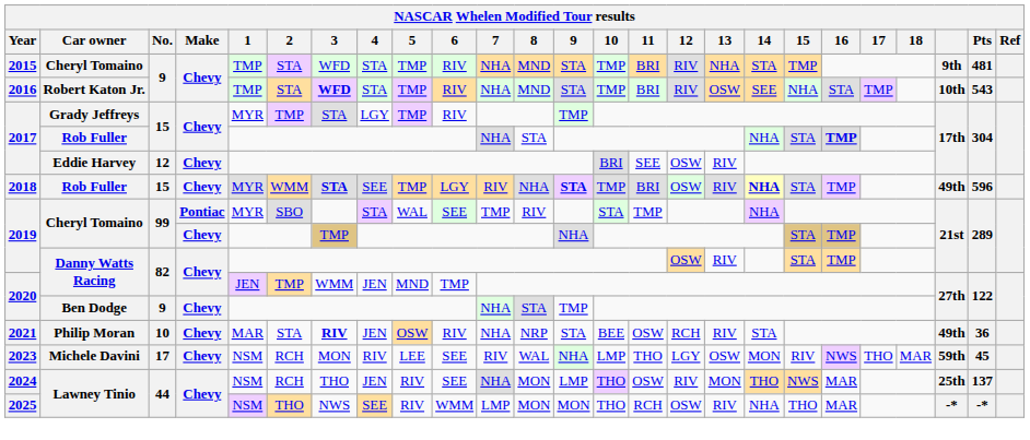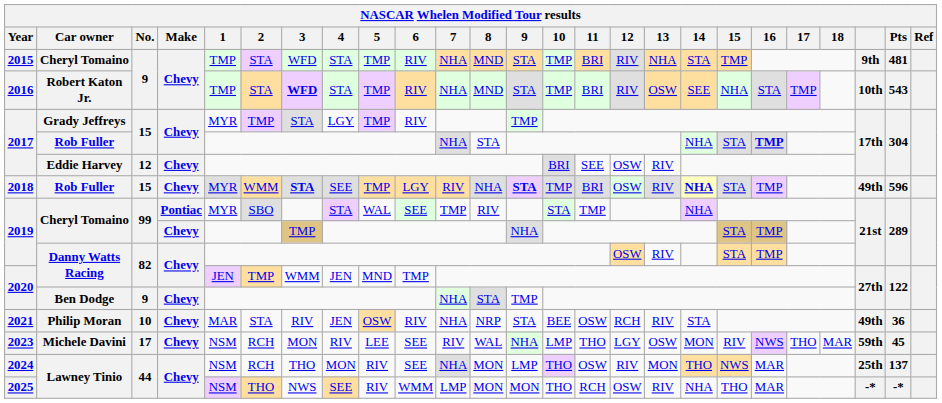 <table class="wikitable" style="text-align:center; font-size:75%">
 <tr>
 <th colspan=38><a href='#'>NASCAR</a> <a href='#'>Whelen Modified Tour</a> results</th>
 </tr>
 <tr>
 <th>Year</th>
 <th>Car owner</th>
 <th>No.</th>
 <th>Make</th>
 <th>1</th>
 <th>2</th>
 <th>3</th>
 <th>4</th>
 <th>5</th>
 <th>6</th>
 <th>7</th>
 <th>8</th>
 <th>9</th>
 <th>10</th>
 <th>11</th>
 <th>12</th>
 <th>13</th>
 <th>14</th>
 <th>15</th>
 <th>16</th>
 <th>17</th>
 <th>18</th>
 <th></th>
 <th>Pts</th>
 <th>Ref</th>
 </tr>
 <tr>
 <th><a href='#'>2015</a></th>
 <th>Cheryl Tomaino</th>
 <th rowspan=2>9</th>
 <th rowspan=2><a href='#'>Chevy</a></th>
 <td style="background:#DFFFDF;"><a href='#'>TMP</a><br></td>
 <td style="background:#EFCFFF;"><a href='#'>STA</a><br></td>
 <td style="background:#DFFFDF;"><a href='#'>WFD</a><br></td>
 <td style="background:#DFFFDF;"><a href='#'>STA</a><br></td>
 <td style="background:#DFFFDF;"><a href='#'>TMP</a><br></td>
 <td style="background:#DFFFDF;"><a href='#'>RIV</a><br></td>
 <td style="background:#FFDF9F;"><a href='#'>NHA</a><br></td>
 <td style="background:#FFDF9F;"><a href='#'>MND</a><br></td>
 <td style="background:#FFDF9F;"><a href='#'>STA</a><br></td>
 <td style="background:#DFFFDF;"><a href='#'>TMP</a><br></td>
 <td style="background:#FFDF9F;"><a href='#'>BRI</a><br></td>
 <td style="background:#DFDFDF;"><a href='#'>RIV</a><br></td>
 <td style="background:#FFDF9F;"><a href='#'>NHA</a><br></td>
 <td style="background:#FFDF9F;"><a href='#'>STA</a><br></td>
 <td style="background:#FFDF9F;"><a href='#'>TMP</a><br></td>
 <td colspan=3></td>
 <th>9th</th>
 <th>481</th>
 <th></th>
 </tr>
 <tr>
 <th><a href='#'>2016</a></th>
 <th>Robert Katon Jr.</th>
 <td style="background:#DFFFDF;"><a href='#'>TMP</a><br></td>
 <td style="background:#FFDF9F;"><a href='#'>STA</a><br></td>
 <td style="background:#EFCFFF;"><strong><a href='#'>WFD</a></strong><br></td>
 <td style="background:#DFFFDF;"><a href='#'>STA</a><br></td>
 <td style="background:#EFCFFF;"><a href='#'>TMP</a><br></td>
 <td style="background:#FFDF9F;"><a href='#'>RIV</a><br></td>
 <td style="background:#DFFFDF;"><a href='#'>NHA</a><br></td>
 <td style="background:#DFFFDF;"><a href='#'>MND</a><br></td>
 <td style="background:#DFDFDF;"><a href='#'>STA</a><br></td>
 <td style="background:#DFFFDF;"><a href='#'>TMP</a><br></td>
 <td style="background:#DFFFDF;"><a href='#'>BRI</a><br></td>
 <td style="background:#DFDFDF;"><a href='#'>RIV</a><br></td>
 <td style="background:#FFDF9F;"><a href='#'>OSW</a><br></td>
 <td style="background:#FFDF9F;"><a href='#'>SEE</a><br></td>
 <td style="background:#DFFFDF;"><a href='#'>NHA</a><br></td>
 <td style="background:#DFDFDF;"><a href='#'>STA</a><br></td>
 <td style="background:#EFCFFF;"><a href='#'>TMP</a><br></td>
 <td></td>
 <th>10th</th>
 <th>543</th>
 <th></th>
 </tr>
 <tr>
 <th rowspan=3><a href='#'>2017</a></th>
 <th>Grady Jeffreys</th>
 <th rowspan=2>15</th>
 <th rowspan=2><a href='#'>Chevy</a></th>
 <td><a href='#'>MYR</a></td>
 <td style="background:#EFCFFF;"><a href='#'>TMP</a><br></td>
 <td style="background:#DFDFDF;"><a href='#'>STA</a><br></td>
 <td><a href='#'>LGY</a></td>
 <td style="background:#EFCFFF;"><a href='#'>TMP</a><br></td>
 <td><a href='#'>RIV</a></td>
 <td colspan=2></td>
 <td style="background:#DFFFDF;"><a href='#'>TMP</a><br></td>
 <td colspan=9></td>
 <th rowspan=3>17th</th>
 <th rowspan=3>304</th>
 <th rowspan=3></th>
 </tr>
 <tr>
 <th><a href='#'>Rob Fuller</a></th>
 <td colspan=6></td>
 <td style="background:#DFDFDF;"><a href='#'>NHA</a><br></td>
 <td><a href='#'>STA</a></td>
 <td colspan=5></td>
 <td style="background:#DFFFDF;"><a href='#'>NHA</a><br></td>
 <td style="background:#DFDFDF;"><a href='#'>STA</a><br></td>
 <td style="background:#DFDFDF;"><strong><a href='#'>TMP</a></strong><br></td>
 <td colspan=2></td>
 </tr>
 <tr>
 <th>Eddie Harvey</th>
 <th>12</th>
 <th><a href='#'>Chevy</a></th>
 <td colspan=9></td>
 <td style="background:#DFDFDF;"><a href='#'>BRI</a><br></td>
 <td><a href='#'>SEE</a></td>
 <td><a href='#'>OSW</a></td>
 <td><a href='#'>RIV</a></td>
 <td colspan=5></td>
 </tr>
 <tr>
 <th><a href='#'>2018</a></th>
 <th><a href='#'>Rob Fuller</a></th>
 <th>15</th>
 <th><a href='#'>Chevy</a></th>
 <td style="background:#DFDFDF;"><a href='#'>MYR</a><br></td>
 <td style="background:#FFDF9F;"><a href='#'>WMM</a><br></td>
 <td style="background:#DFDFDF;"><strong><a href='#'>STA</a></strong><br></td>
 <td style="background:#DFDFDF;"><a href='#'>SEE</a><br></td>
 <td style="background:#FFDF9F;"><a href='#'>TMP</a><br></td>
 <td style="background:#FFDF9F;"><a href='#'>LGY</a><br></td>
 <td style="background:#FFDF9F;"><a href='#'>RIV</a><br></td>
 <td style="background:#DFDFDF;"><a href='#'>NHA</a><br></td>
 <td style="background:#EFCFFF;"><strong><a href='#'>STA</a></strong><br></td>
 <td style="background:#DFDFDF;"><a href='#'>TMP</a><br></td>
 <td style="background:#DFDFDF;"><a href='#'>BRI</a><br></td>
 <td style="background:#DFFFDF;"><a href='#'>OSW</a><br></td>
 <td style="background:#DFDFDF;"><a href='#'>RIV</a><br></td>
 <td style="background:#FFFFBF;"><strong><a href='#'>NHA</a></strong><br></td>
 <td style="background:#DFDFDF;"><a href='#'>STA</a><br></td>
 <td style="background:#EFCFFF;"><a href='#'>TMP</a><br></td>
 <td colspan=2></td>
 <th>49th</th>
 <th>596</th>
 <th></th>
 </tr>
 <tr>
 <th rowspan=3><a href='#'>2019</a></th>
 <th rowspan=2>Cheryl Tomaino</th>
 <th rowspan=2>99</th>
 <th><a href='#'>Pontiac</a></th>
 <td><a href='#'>MYR</a></td>
 <td style="background:#DFDFDF;"><a href='#'>SBO</a><br></td>
 <td></td>
 <td style="background:#EFCFFF;"><a href='#'>STA</a><br></td>
 <td><a href='#'>WAL</a></td>
 <td style="background:#DFFFDF;"><a href='#'>SEE</a><br></td>
 <td><a href='#'>TMP</a></td>
 <td><a href='#'>RIV</a></td>
 <td></td>
 <td style="background:#DFFFDF;"><a href='#'>STA</a><br></td>
 <td><a href='#'>TMP</a></td>
 <td colspan=2></td>
 <td style="background:#EFCFFF;"><a href='#'>NHA</a><br></td>
 <td colspan=4></td>
 <th rowspan=3>21st</th>
 <th rowspan=3>289</th>
 <th rowspan=3></th>
 </tr>
 <tr>
 <th><a href='#'>Chevy</a></th>
 <td colspan=2></td>
 <td style="background:#DFC484;"><a href='#'>TMP</a><br></td>
 <td colspan=5></td>
 <td style="background:#DFDFDF;"><a href='#'>NHA</a><br></td>
 <td colspan=5></td>
 <td style="background:#DFC484;"><a href='#'>STA</a><br></td>
 <td style="background:#DFC484;"><a href='#'>TMP</a><br></td>
 <td colspan=2></td>
 </tr>
 <tr>
 <th rowspan=2><a href='#'>Danny Watts Racing</a></th>
 <th rowspan=2>82</th>
 <th rowspan=2><a href='#'>Chevy</a></th>
 <td colspan=11></td>
 <td style="background:#FFDF9F;"><a href='#'>OSW</a><br></td>
 <td><a href='#'>RIV</a></td>
 <td></td>
 <td style="background:#FFDF9F;"><a href='#'>STA</a><br></td>
 <td style="background:#FFDF9F;"><a href='#'>TMP</a><br></td>
 <td colspan=2></td>
 </tr>
 <tr>
 <th rowspan=2><a href='#'>2020</a></th>
 <td style="background:#EFCFFF;"><a href='#'>JEN</a><br></td>
 <td style="background:#FFDF9F;"><a href='#'>TMP</a><br></td>
 <td><a href='#'>WMM</a></td>
 <td><a href='#'>JEN</a></td>
 <td><a href='#'>MND</a></td>
 <td><a href='#'>TMP</a></td>
 <td colspan=12></td>
 <th rowspan=2>27th</th>
 <th rowspan=2>122</th>
 <th rowspan=2></th>
 </tr>
 <tr>
 <th>Ben Dodge</th>
 <th>9</th>
 <th><a href='#'>Chevy</a></th>
 <td colspan=6></td>
 <td style="background:#DFFFDF;"><a href='#'>NHA</a><br></td>
 <td style="background:#DFDFDF;"><a href='#'>STA</a><br></td>
 <td><a href='#'>TMP</a></td>
 <td colspan=9></td>
 </tr>
 <tr>
 <th><a href='#'>2021</a></th>
 <th>Philip Moran</th>
 <th>10</th>
 <th><a href='#'>Chevy</a></th>
 <td><a href='#'>MAR</a></td>
 <td><a href='#'>STA</a></td>
-<td><strong><a href='#'>RIV</a></strong></td>
+<td><a href='#'>RIV</a></td>
 <td><a href='#'>JEN</a></td>
 <td style="background:#FFDF9F;"><a href='#'>OSW</a><br></td>
 <td><a href='#'>RIV</a></td>
 <td><a href='#'>NHA</a></td>
 <td><a href='#'>NRP</a></td>
 <td><a href='#'>STA</a></td>
 <td><a href='#'>BEE</a></td>
 <td><a href='#'>OSW</a></td>
 <td><a href='#'>RCH</a></td>
 <td><a href='#'>RIV</a></td>
 <td><a href='#'>STA</a></td>
 <td colspan=4></td>
 <th>49th</th>
 <th>36</th>
 <th></th>
 </tr>
 <tr>
 <th><a href='#'>2023</a></th>
 <th>Michele Davini</th>
 <th>17</th>
 <th><a href='#'>Chevy</a></th>
 <td><a href='#'>NSM</a></td>
 <td><a href='#'>RCH</a></td>
 <td><a href='#'>MON</a></td>
 <td><a href='#'>RIV</a></td>
 <td><a href='#'>LEE</a></td>
 <td><a href='#'>SEE</a></td>
 <td><a href='#'>RIV</a></td>
 <td><a href='#'>WAL</a></td>
 <td style="background:#DFFFDF;"><a href='#'>NHA</a><br></td>
 <td><a href='#'>LMP</a></td>
 <td><a href='#'>THO</a></td>
 <td><a href='#'>LGY</a></td>
 <td><a href='#'>OSW</a></td>
 <td><a href='#'>MON</a></td>
 <td><a href='#'>RIV</a></td>
 <td style="background:#EFCFFF;"><a href='#'>NWS</a><br></td>
 <td><a href='#'>THO</a></td>
 <td><a href='#'>MAR</a></td>
 <th>59th</th>
 <th>45</th>
 <th></th>
 </tr>
 <tr>
 <th><a href='#'>2024</a></th>
 <th rowspan=2>Lawney Tinio</th>
 <th rowspan=2>44</th>
 <th rowspan=2><a href='#'>Chevy</a></th>
 <td><a href='#'>NSM</a></td>
 <td><a href='#'>RCH</a></td>
 <td><a href='#'>THO</a></td>
-<td><a href='#'>JEN</a></td>
+<td><a href='#'>MON</a></td>
 <td><a href='#'>RIV</a></td>
 <td><a href='#'>SEE</a></td>
 <td style="background:#DFDFDF;"><a href='#'>NHA</a><br></td>
 <td><a href='#'>MON</a></td>
 <td><a href='#'>LMP</a></td>
 <td style="background:#EFCFFF;"><a href='#'>THO</a><br></td>
 <td><a href='#'>OSW</a></td>
 <td><a href='#'>RIV</a></td>
 <td><a href='#'>MON</a></td>
 <td style="background:#FFDF9F;"><a href='#'>THO</a><br></td>
 <td style="background:#FFDF9F;"><a href='#'>NWS</a><br></td>
 <td><a href='#'>MAR</a></td>
 <td colspan=2></td>
 <th>25th</th>
 <th>137</th>
 <th></th>
 </tr>
 <tr>
 <th><a href='#'>2025</a></th>
 <td style="background:#EFCFFF;"><a href='#'>NSM</a><br></td>
 <td style="background:#FFDF9F;"><a href='#'>THO</a><br></td>
 <td><a href='#'>NWS</a></td>
 <td style="background:#FFDF9F;"><a href='#'>SEE</a><br></td>
 <td><a href='#'>RIV</a></td>
 <td><a href='#'>WMM</a></td>
 <td><a href='#'>LMP</a></td>
 <td><a href='#'>MON</a></td>
 <td><a href='#'>MON</a></td>
 <td><a href='#'>THO</a></td>
 <td><a href='#'>RCH</a></td>
 <td><a href='#'>OSW</a></td>
 <td><a href='#'>RIV</a></td>
 <td><a href='#'>NHA</a></td>
 <td><a href='#'>THO</a></td>
 <td><a href='#'>MAR</a></td>
 <td colspan=2></td>
 <th>-*</th>
 <th>-*</th>
 <th></th>
 </tr>
 </table>
